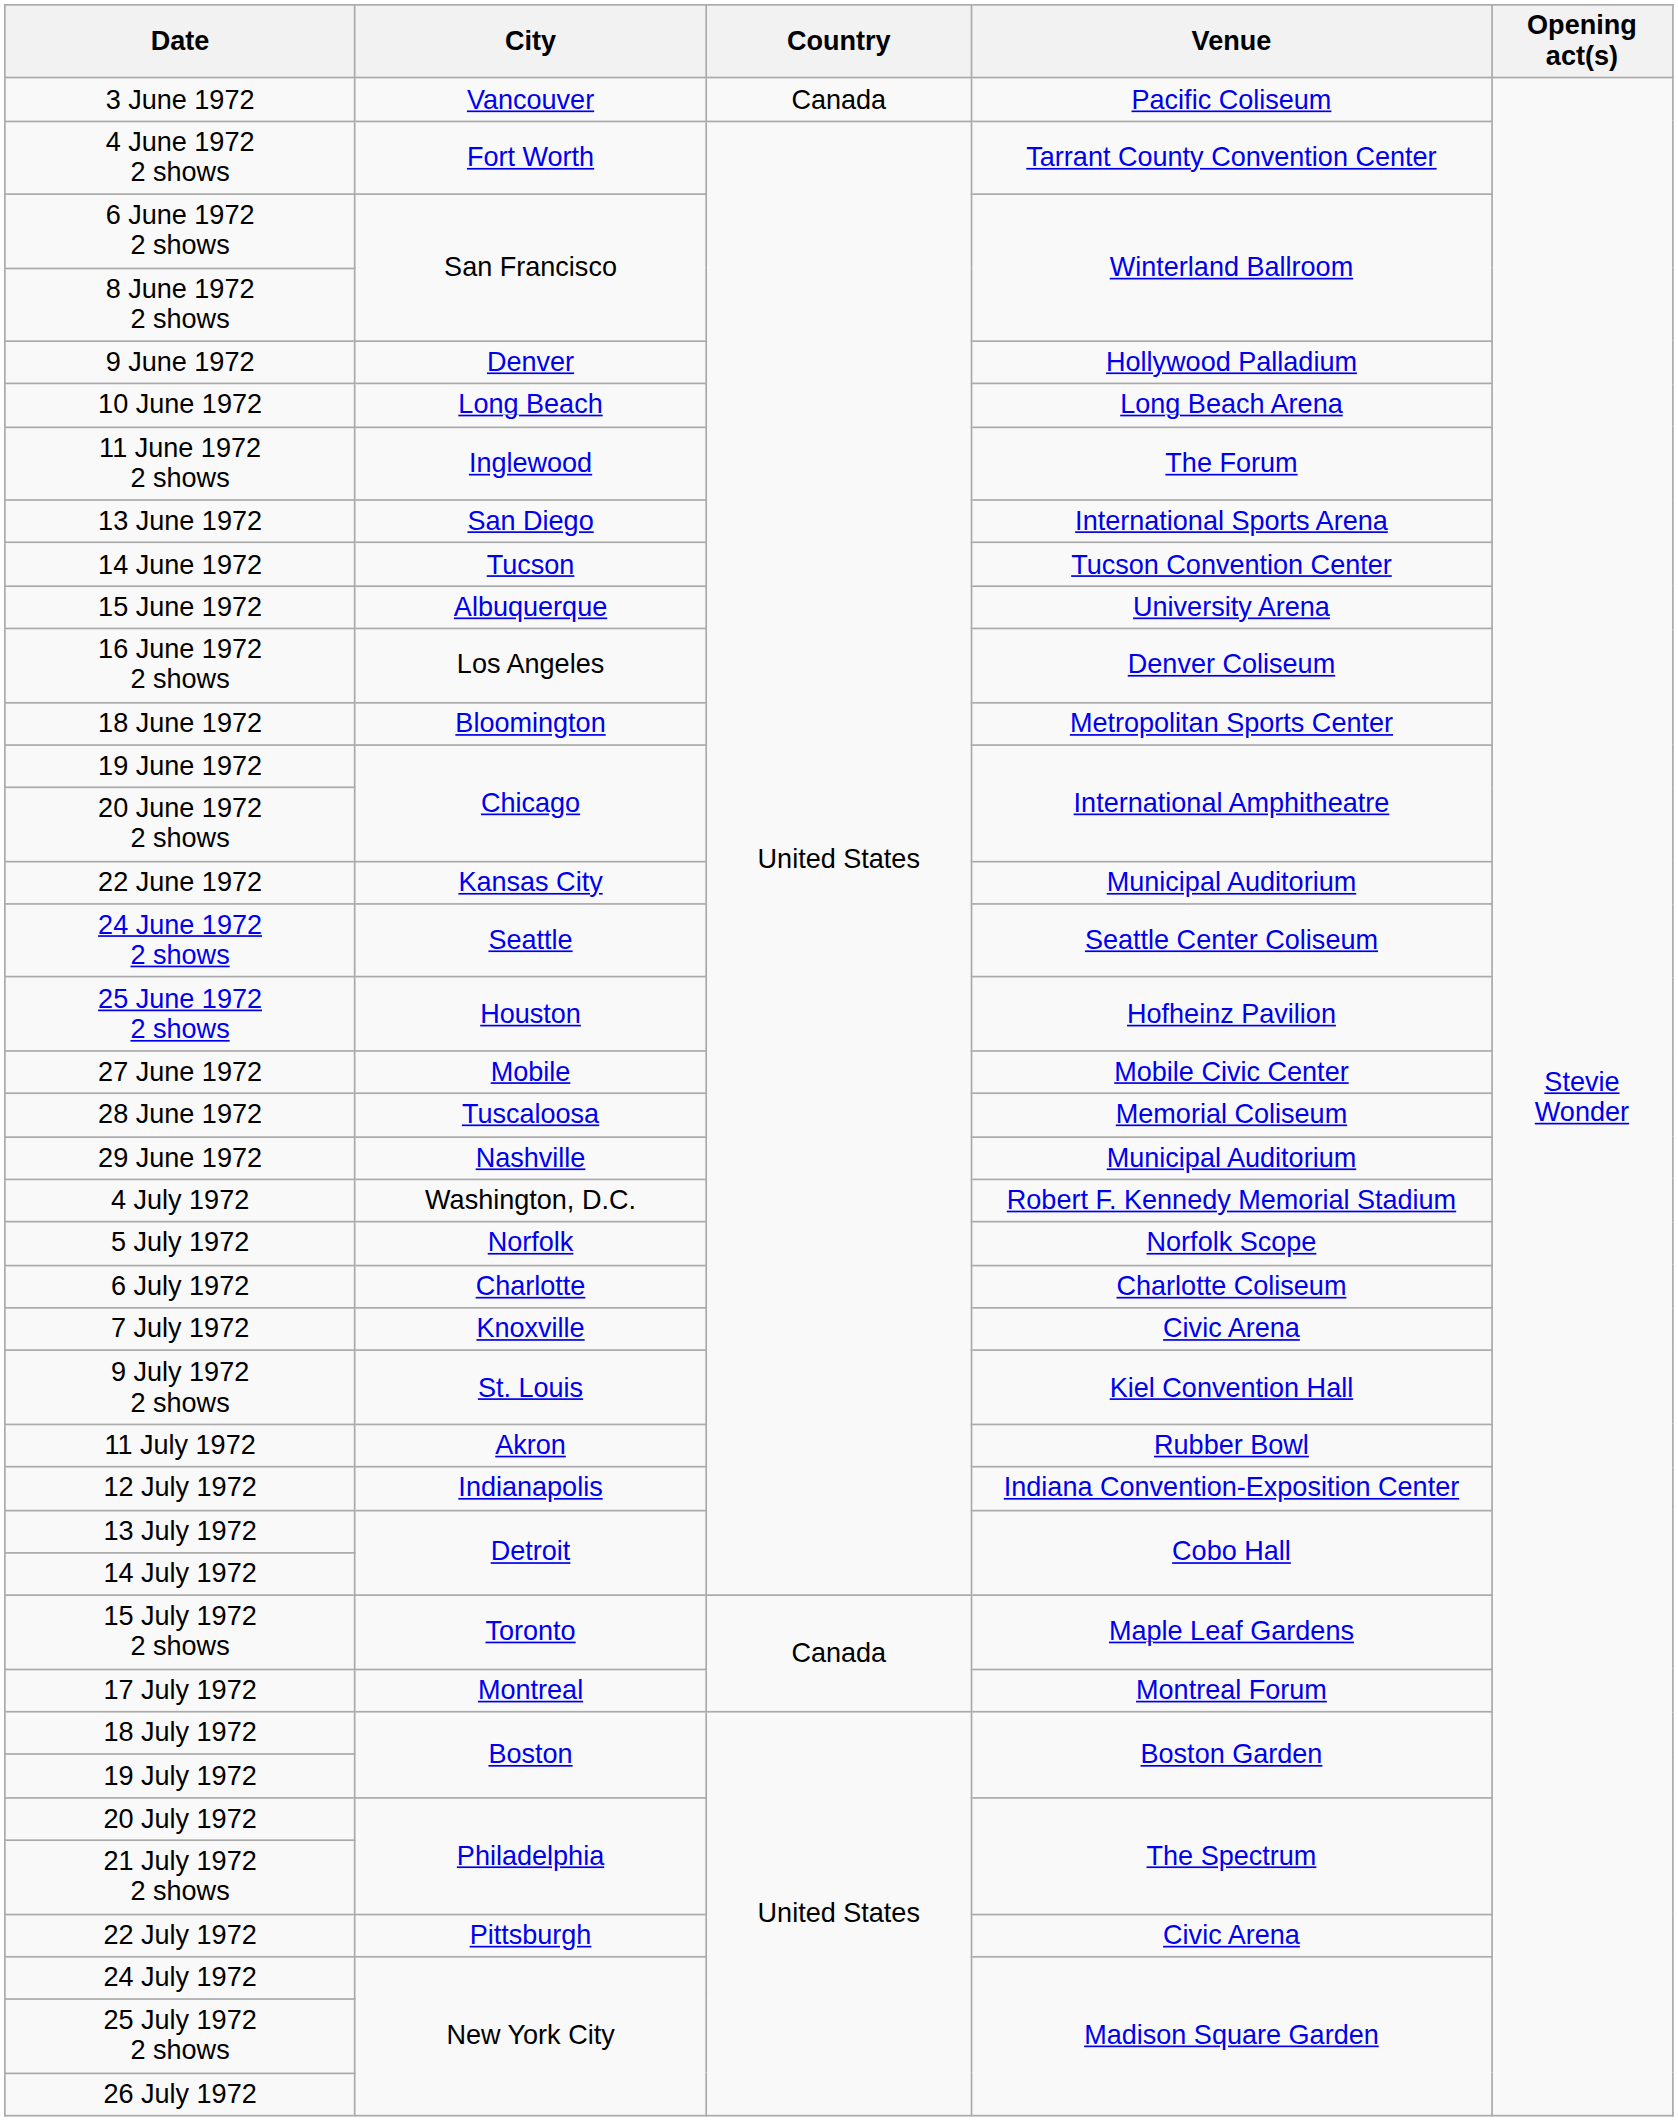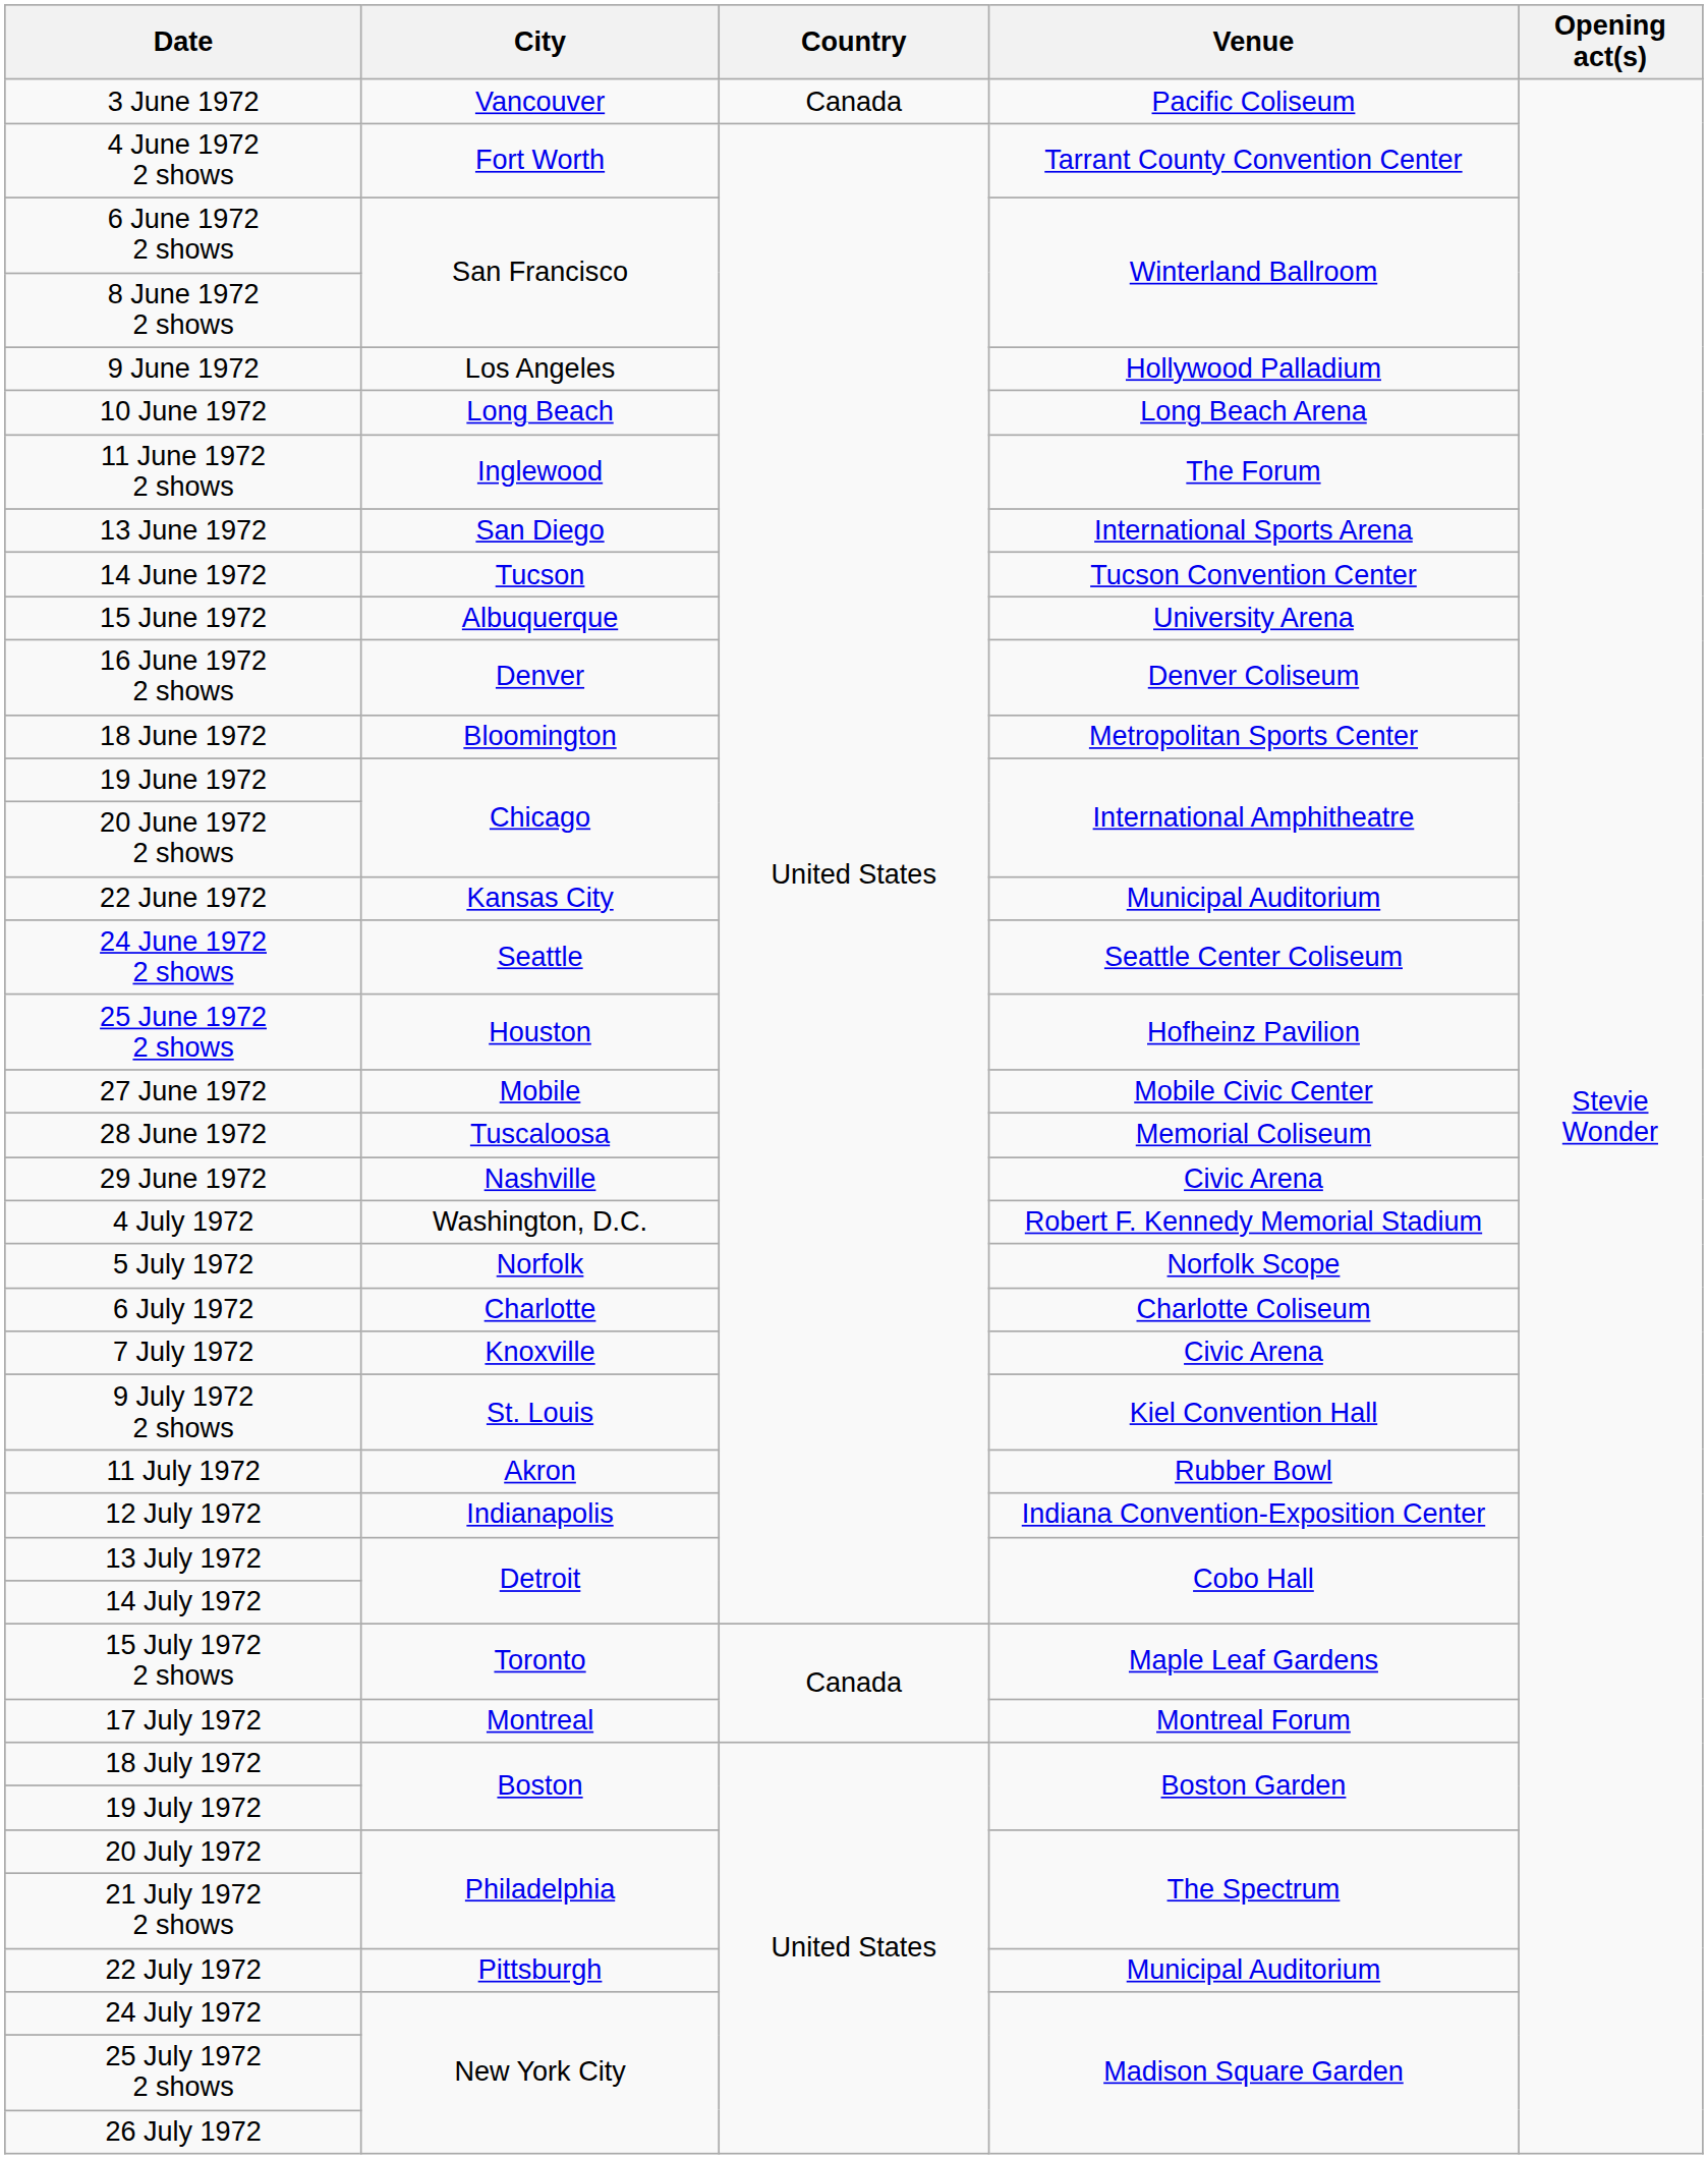 <table class="wikitable" style="text-align:center;">
 <tr>
 <th width="200">Date</th>
 <th width="200">City</th>
 <th width="150">Country</th>
 <th width="300">Venue</th>
 <th width="100">Opening act(s)</th>
 </tr>
 <tr>
 <td>3 June 1972</td>
 <td><a href='#'>Vancouver</a></td>
 <td>Canada</td>
 <td><a href='#'>Pacific Coliseum</a></td>
 <td rowspan="39"><a href='#'>Stevie Wonder</a></td>
 </tr>
 <tr>
 <td>4 June 1972<br>2 shows</td>
 <td><a href='#'>Fort Worth</a></td>
 <td rowspan="28">United States</td>
 <td><a href='#'>Tarrant County Convention Center</a></td>
 </tr>
 <tr>
 <td>6 June 1972<br>2 shows</td>
 <td rowspan="2">San Francisco</td>
 <td rowspan="2"><a href='#'>Winterland Ballroom</a></td>
 </tr>
 <tr>
 <td>8 June 1972<br>2 shows</td>
 </tr>
 <tr>
 <td>9 June 1972</td>
-<td><a href='#'>Denver</a></td>
+<td>Los Angeles</td>
 <td><a href='#'>Hollywood Palladium</a></td>
 </tr>
 <tr>
 <td>10 June 1972</td>
 <td><a href='#'>Long Beach</a></td>
 <td><a href='#'>Long Beach Arena</a></td>
 </tr>
 <tr>
 <td>11 June 1972<br>2 shows</td>
 <td><a href='#'>Inglewood</a></td>
 <td><a href='#'>The Forum</a></td>
 </tr>
 <tr>
 <td>13 June 1972</td>
 <td><a href='#'>San Diego</a></td>
 <td><a href='#'>International Sports Arena</a></td>
 </tr>
 <tr>
 <td>14 June 1972</td>
 <td><a href='#'>Tucson</a></td>
 <td><a href='#'>Tucson Convention Center</a></td>
 </tr>
 <tr>
 <td>15 June 1972</td>
 <td><a href='#'>Albuquerque</a></td>
 <td><a href='#'>University Arena</a></td>
 </tr>
 <tr>
 <td>16 June 1972<br>2 shows</td>
-<td>Los Angeles</td>
+<td><a href='#'>Denver</a></td>
 <td><a href='#'>Denver Coliseum</a></td>
 </tr>
 <tr>
 <td>18 June 1972</td>
 <td><a href='#'>Bloomington</a></td>
 <td><a href='#'>Metropolitan Sports Center</a></td>
 </tr>
 <tr>
 <td>19 June 1972</td>
 <td rowspan="2"><a href='#'>Chicago</a></td>
 <td rowspan="2"><a href='#'>International Amphitheatre</a></td>
 </tr>
 <tr>
 <td>20 June 1972<br>2 shows</td>
 </tr>
 <tr>
 <td>22 June 1972</td>
 <td><a href='#'>Kansas City</a></td>
 <td><a href='#'>Municipal Auditorium</a></td>
 </tr>
 <tr>
 <td><a href='#'>24 June 1972<br>2 shows</a></td>
 <td><a href='#'>Seattle</a></td>
 <td><a href='#'>Seattle Center Coliseum</a></td>
 </tr>
 <tr>
 <td><a href='#'>25 June 1972<br>2 shows</a></td>
 <td><a href='#'>Houston</a></td>
 <td><a href='#'>Hofheinz Pavilion</a></td>
 </tr>
 <tr>
 <td>27 June 1972</td>
 <td><a href='#'>Mobile</a></td>
 <td><a href='#'>Mobile Civic Center</a></td>
 </tr>
 <tr>
 <td>28 June 1972</td>
 <td><a href='#'>Tuscaloosa</a></td>
 <td><a href='#'>Memorial Coliseum</a></td>
 </tr>
 <tr>
 <td>29 June 1972</td>
 <td><a href='#'>Nashville</a></td>
-<td><a href='#'>Municipal Auditorium</a></td>
+<td><a href='#'>Civic Arena</a></td>
 </tr>
 <tr>
 <td>4 July 1972</td>
 <td>Washington, D.C.</td>
 <td><a href='#'>Robert F. Kennedy Memorial Stadium</a></td>
 </tr>
 <tr>
 <td>5 July 1972</td>
 <td><a href='#'>Norfolk</a></td>
 <td><a href='#'>Norfolk Scope</a></td>
 </tr>
 <tr>
 <td>6 July 1972</td>
 <td><a href='#'>Charlotte</a></td>
 <td><a href='#'>Charlotte Coliseum</a></td>
 </tr>
 <tr>
 <td>7 July 1972</td>
 <td><a href='#'>Knoxville</a></td>
 <td><a href='#'>Civic Arena</a></td>
 </tr>
 <tr>
 <td>9 July 1972<br>2 shows</td>
 <td><a href='#'>St. Louis</a></td>
 <td><a href='#'>Kiel Convention Hall</a></td>
 </tr>
 <tr>
 <td>11 July 1972</td>
 <td><a href='#'>Akron</a></td>
 <td><a href='#'>Rubber Bowl</a></td>
 </tr>
 <tr>
 <td>12 July 1972</td>
 <td><a href='#'>Indianapolis</a></td>
 <td><a href='#'>Indiana Convention-Exposition Center</a></td>
 </tr>
 <tr>
 <td>13 July 1972</td>
 <td rowspan="2"><a href='#'>Detroit</a></td>
 <td rowspan="2"><a href='#'>Cobo Hall</a></td>
 </tr>
 <tr>
 <td>14 July 1972</td>
 </tr>
 <tr>
 <td>15 July 1972<br>2 shows</td>
 <td><a href='#'>Toronto</a></td>
 <td rowspan="2">Canada</td>
 <td><a href='#'>Maple Leaf Gardens</a></td>
 </tr>
 <tr>
 <td>17 July 1972</td>
 <td><a href='#'>Montreal</a></td>
 <td><a href='#'>Montreal Forum</a></td>
 </tr>
 <tr>
 <td>18 July 1972</td>
 <td rowspan="2"><a href='#'>Boston</a></td>
 <td rowspan="8">United States</td>
 <td rowspan="2"><a href='#'>Boston Garden</a></td>
 </tr>
 <tr>
 <td>19 July 1972</td>
 </tr>
 <tr>
 <td>20 July 1972</td>
 <td rowspan="2"><a href='#'>Philadelphia</a></td>
 <td rowspan="2"><a href='#'>The Spectrum</a></td>
 </tr>
 <tr>
 <td>21 July 1972<br>2 shows</td>
 </tr>
 <tr>
 <td>22 July 1972</td>
 <td><a href='#'>Pittsburgh</a></td>
-<td><a href='#'>Civic Arena</a></td>
+<td><a href='#'>Municipal Auditorium</a></td>
 </tr>
 <tr>
 <td>24 July 1972</td>
 <td rowspan="3">New York City</td>
 <td rowspan="3"><a href='#'>Madison Square Garden</a></td>
 </tr>
 <tr>
 <td>25 July 1972<br>2 shows</td>
 </tr>
 <tr>
 <td>26 July 1972</td>
 </tr>
 </table>
